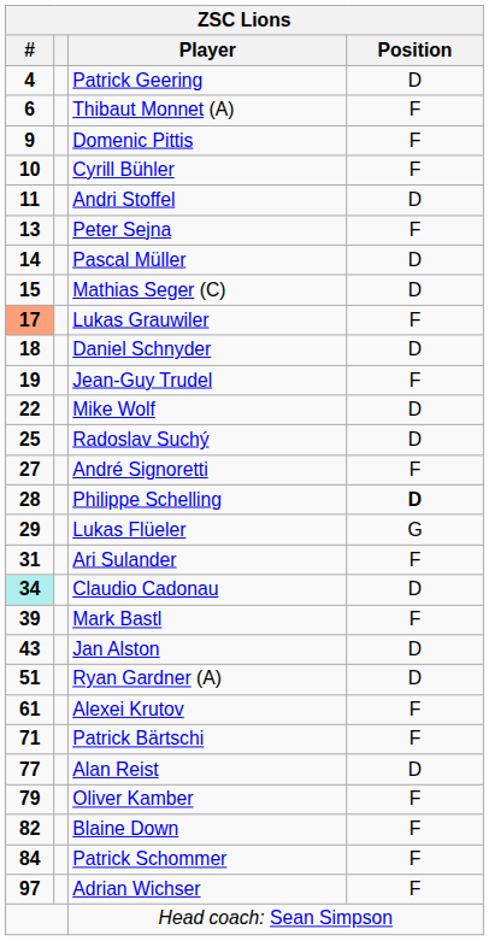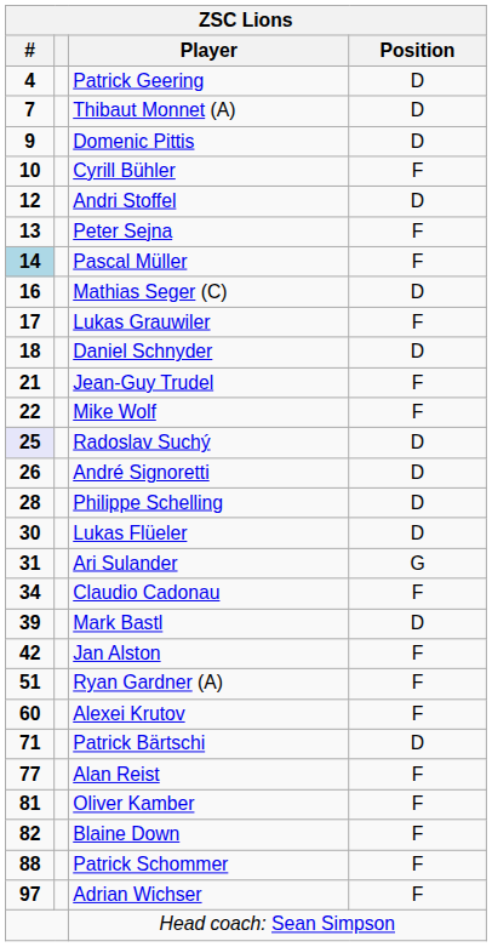 <table width="65%" class="wikitable" style="text-align:center">
 <tr>
 <th colspan=4>ZSC Lions</th>
 </tr>
 <tr>
 <th>#</th>
 <th></th>
 <th>Player</th>
 <th>Position</th>
 </tr>
 <tr>
 <td><strong>4</strong></td>
 <td align=center></td>
 <td align=left><a href='#'>Patrick Geering</a></td>
 <td>D</td>
 </tr>
 <tr>
-<td><strong>6</strong></td>
+<td><strong>7</strong></td>
 <td align=center></td>
 <td align=left><a href='#'>Thibaut Monnet</a> (A)</td>
-<td>F</td>
+<td>D</td>
 </tr>
 <tr>
 <td><strong>9</strong></td>
 <td align=center></td>
 <td align=left><a href='#'>Domenic Pittis</a></td>
-<td>F</td>
+<td>D</td>
 </tr>
 <tr>
 <td><strong>10</strong></td>
 <td align=center></td>
 <td align=left><a href='#'>Cyrill Bühler</a></td>
 <td>F</td>
 </tr>
 <tr>
-<td><strong>11</strong></td>
+<td><strong>12</strong></td>
 <td align=center></td>
 <td align=left><a href='#'>Andri Stoffel</a></td>
 <td>D</td>
 </tr>
 <tr>
 <td><strong>13</strong></td>
 <td align=center></td>
 <td align=left><a href='#'>Peter Sejna</a></td>
 <td>F</td>
 </tr>
 <tr>
-<td><strong>14</strong></td>
+<td style="background: lightblue;"><strong>14</strong></td>
 <td align=center></td>
 <td align=left><a href='#'>Pascal Müller</a></td>
-<td>D</td>
+<td>F</td>
 </tr>
 <tr>
-<td><strong>15</strong></td>
+<td><strong>16</strong></td>
 <td align=center></td>
 <td align=left><a href='#'>Mathias Seger</a> (C)</td>
 <td>D</td>
 </tr>
 <tr>
-<td style="background: lightsalmon;"><strong>17</strong></td>
+<td><strong>17</strong></td>
 <td align=center></td>
 <td align=left><a href='#'>Lukas Grauwiler</a></td>
 <td>F</td>
 </tr>
 <tr>
 <td><strong>18</strong></td>
 <td align=center></td>
 <td align=left><a href='#'>Daniel Schnyder</a></td>
 <td>D</td>
 </tr>
 <tr>
-<td><strong>19</strong></td>
+<td><strong>21</strong></td>
 <td align=center></td>
 <td align=left><a href='#'>Jean-Guy Trudel</a></td>
 <td>F</td>
 </tr>
 <tr>
 <td><strong>22</strong></td>
 <td align=center></td>
 <td align=left><a href='#'>Mike Wolf</a></td>
-<td>D</td>
+<td>F</td>
 </tr>
 <tr>
-<td><strong>25</strong></td>
+<td style="background: lavender;"><strong>25</strong></td>
 <td align=center></td>
 <td align=left><a href='#'>Radoslav Suchý</a></td>
 <td>D</td>
 </tr>
 <tr>
-<td><strong>27</strong></td>
+<td><strong>26</strong></td>
 <td align=center></td>
 <td align=left><a href='#'>André Signoretti</a></td>
-<td>F</td>
+<td>D</td>
 </tr>
 <tr>
 <td><strong>28</strong></td>
 <td align=center></td>
 <td align=left><a href='#'>Philippe Schelling</a></td>
-<td><strong>D</strong></td>
+<td>D</td>
 </tr>
 <tr>
-<td><strong>29</strong></td>
+<td><strong>30</strong></td>
 <td align=center></td>
 <td align=left><a href='#'>Lukas Flüeler</a> </td>
-<td>G</td>
+<td>D</td>
 </tr>
 <tr>
 <td><strong>31</strong></td>
 <td align=center></td>
 <td align=left><a href='#'>Ari Sulander</a></td>
-<td>F</td>
+<td>G</td>
 </tr>
 <tr>
-<td style="background: paleturquoise;"><strong>34</strong></td>
+<td><strong>34</strong></td>
 <td align=center></td>
 <td align=left><a href='#'>Claudio Cadonau</a></td>
-<td>D</td>
+<td>F</td>
 </tr>
 <tr>
 <td><strong>39</strong></td>
 <td align=center></td>
 <td align=left><a href='#'>Mark Bastl</a></td>
-<td>F</td>
+<td>D</td>
 </tr>
 <tr>
-<td><strong>43</strong></td>
+<td><strong>42</strong></td>
 <td align=center></td>
 <td align=left><a href='#'>Jan Alston</a></td>
-<td>D</td>
+<td>F</td>
 </tr>
 <tr>
 <td><strong>51</strong></td>
 <td align=center></td>
 <td align=left><a href='#'>Ryan Gardner</a> (A)</td>
-<td>D</td>
+<td>F</td>
 </tr>
 <tr>
-<td><strong>61</strong></td>
+<td><strong>60</strong></td>
 <td align=center></td>
 <td align=left><a href='#'>Alexei Krutov</a></td>
 <td>F</td>
 </tr>
 <tr>
 <td><strong>71</strong></td>
 <td align=center></td>
 <td align=left><a href='#'>Patrick Bärtschi</a></td>
-<td>F</td>
+<td>D</td>
 </tr>
 <tr>
 <td><strong>77</strong></td>
 <td align=center></td>
 <td align=left><a href='#'>Alan Reist</a></td>
-<td>D</td>
+<td>F</td>
 </tr>
 <tr>
-<td><strong>79</strong></td>
+<td><strong>81</strong></td>
 <td align=center></td>
 <td align=left><a href='#'>Oliver Kamber</a></td>
 <td>F</td>
 </tr>
 <tr>
 <td><strong>82</strong></td>
 <td align=center></td>
 <td align=left><a href='#'>Blaine Down</a></td>
 <td>F</td>
 </tr>
 <tr>
-<td><strong>84</strong></td>
+<td><strong>88</strong></td>
 <td align=center></td>
 <td align=left><a href='#'>Patrick Schommer</a></td>
 <td>F</td>
 </tr>
 <tr>
 <td><strong>97</strong></td>
 <td align=center></td>
 <td align=left><a href='#'>Adrian Wichser</a></td>
 <td>F</td>
 </tr>
 <tr>
 <td colspan=2 align=right></td>
 <td colspan=3><em>Head coach:</em> <a href='#'>Sean Simpson</a></td>
 </tr>
 </table>
